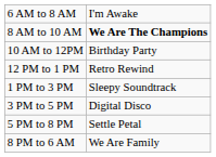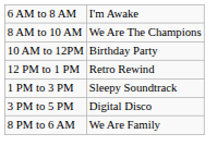 <table class="wikitable">
 <tr>
 <td>6 AM to 8 AM</td>
 <td>I'm Awake</td>
 </tr>
 <tr>
 <td>8 AM to 10 AM</td>
-<td><strong>We Are The Champions</strong></td>
+<td>We Are The Champions</td>
 </tr>
 <tr>
 <td>10 AM to 12PM</td>
 <td>Birthday Party</td>
 </tr>
 <tr>
 <td>12 PM to 1 PM</td>
 <td>Retro Rewind</td>
 </tr>
 <tr>
 <td>1 PM to 3 PM</td>
 <td>Sleepy Soundtrack</td>
 </tr>
 <tr>
 <td>3 PM to 5 PM</td>
 <td>Digital Disco</td>
 </tr>
 <tr>
-<td>5 PM to 8 PM</td>
-<td>Settle Petal</td>
-</tr>
-<tr>
 <td>8 PM to 6 AM</td>
 <td>We Are Family</td>
 </tr>
 </table>
